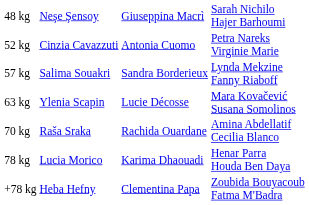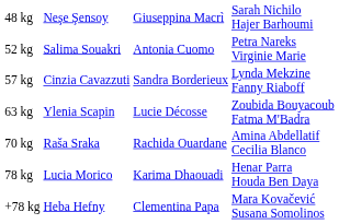 <table>
 <tr>
 <td>48 kg</td>
 <td> <a href='#'>Neşe Şensoy</a></td>
 <td> <a href='#'>Giuseppina Macrì</a></td>
 <td> <a href='#'>Sarah Nichilo</a> <br>  <a href='#'>Hajer Barhoumi</a></td>
 </tr>
 <tr>
 <td>52 kg</td>
-<td> <a href='#'>Cinzia Cavazzuti</a></td>
+<td> <a href='#'>Salima Souakri</a></td>
 <td> <a href='#'>Antonia Cuomo</a></td>
 <td> <a href='#'>Petra Nareks</a> <br>  <a href='#'>Virginie Marie</a></td>
 </tr>
 <tr>
 <td>57 kg</td>
-<td> <a href='#'>Salima Souakri</a></td>
+<td> <a href='#'>Cinzia Cavazzuti</a></td>
 <td> <a href='#'>Sandra Borderieux</a></td>
 <td> <a href='#'>Lynda Mekzine</a> <br>  <a href='#'>Fanny Riaboff</a></td>
 </tr>
 <tr>
 <td>63 kg</td>
 <td> <a href='#'>Ylenia Scapin</a></td>
 <td> <a href='#'>Lucie Décosse</a></td>
-<td> <a href='#'>Mara Kovačević</a> <br>  <a href='#'>Susana Somolinos</a></td>
+<td> <a href='#'>Zoubida Bouyacoub</a> <br>  <a href='#'>Fatma M'Badra</a></td>
 </tr>
 <tr>
 <td>70 kg</td>
 <td> <a href='#'>Raša Sraka</a></td>
 <td> <a href='#'>Rachida Ouardane</a></td>
 <td> <a href='#'>Amina Abdellatif</a> <br>  <a href='#'>Cecilia Blanco</a></td>
 </tr>
 <tr>
 <td>78 kg</td>
 <td> <a href='#'>Lucia Morico</a></td>
 <td> <a href='#'>Karima Dhaouadi</a></td>
 <td> <a href='#'>Henar Parra</a> <br>  <a href='#'>Houda Ben Daya</a></td>
 </tr>
 <tr>
 <td>+78 kg</td>
 <td> <a href='#'>Heba Hefny</a></td>
 <td> <a href='#'>Clementina Papa</a></td>
-<td> <a href='#'>Zoubida Bouyacoub</a> <br>  <a href='#'>Fatma M'Badra</a></td>
+<td> <a href='#'>Mara Kovačević</a> <br>  <a href='#'>Susana Somolinos</a></td>
 </tr>
 </table>
